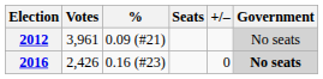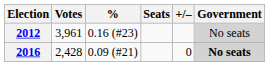 <table class=wikitable style=text-align:right>
 <tr>
 <th>Election</th>
 <th>Votes</th>
 <th>%</th>
 <th>Seats</th>
 <th>+/–</th>
 <th>Government</th>
 </tr>
 <tr>
 <th><a href='#'>2012</a></th>
 <td>3,961</td>
-<td>0.09 (#21)</td>
+<td>0.16 (#23)</td>
 <td></td>
 <td></td>
 <td style="background:Lightgray;" align=center>No seats</td>
 </tr>
 <tr>
 <th><a href='#'>2016</a></th>
-<td>2,426</td>
-<td>0.16 (#23)</td>
+<td>2,428</td>
+<td>0.09 (#21)</td>
 <td></td>
 <td> 0</td>
 <td style="background:Lightgray;" align=center><strong>No seats</strong></td>
 </tr>
 </table>
